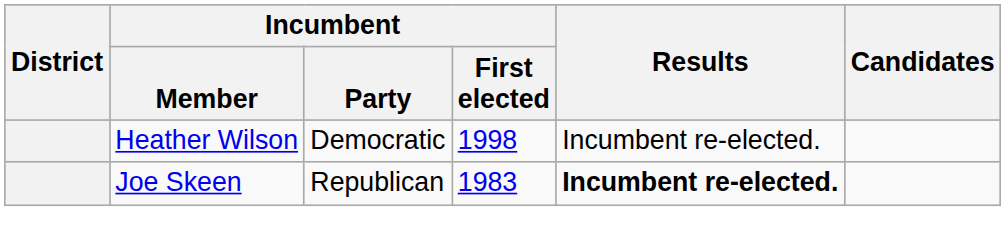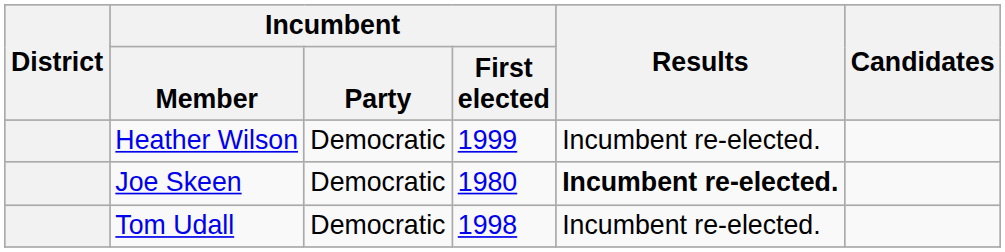 <table class="wikitable sortable">
 <tr>
 <th rowspan=2>District</th>
 <th colspan=3>Incumbent</th>
 <th rowspan=2>Results</th>
 <th rowspan=2 class="unsortable">Candidates</th>
 </tr>
 <tr valign=bottom>
 <th>Member</th>
 <th>Party</th>
 <th>First<br>elected</th>
 </tr>
 <tr>
 <th></th>
 <td><a href='#'>Heather Wilson</a></td>
 <td>Democratic</td>
-<td><a href='#'>1998</a></td>
+<td><a href='#'>1999</a></td>
 <td>Incumbent re-elected.</td>
 <td nowrap></td>
 </tr>
 <tr>
 <th></th>
 <td><a href='#'>Joe Skeen</a></td>
-<td>Republican</td>
-<td><a href='#'>1983</a></td>
+<td>Democratic</td>
+<td><a href='#'>1980</a></td>
 <td><strong>Incumbent re-elected.</strong></td>
 <td nowrap></td>
 </tr>
+<tr>
+<th></th>
+<td><a href='#'>Tom Udall</a></td>
+<td>Democratic</td>
+<td><a href='#'>1998</a></td>
+<td>Incumbent re-elected.</td>
+<td nowrap></td>
+</tr>
 </table>
